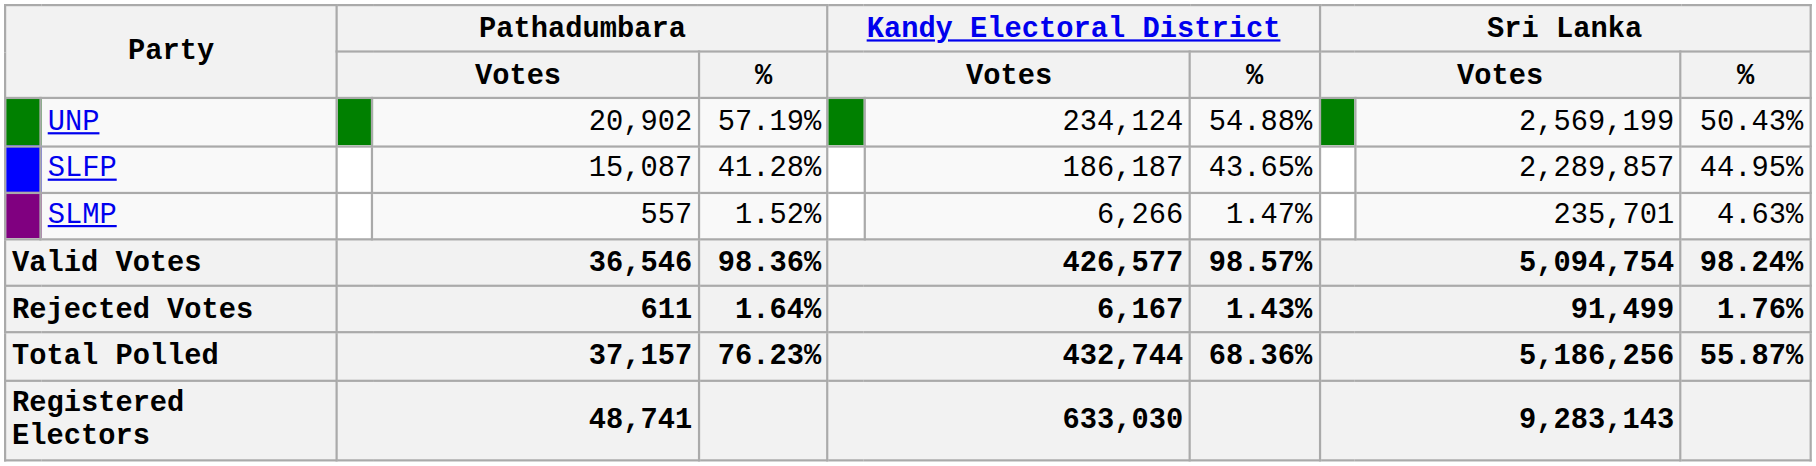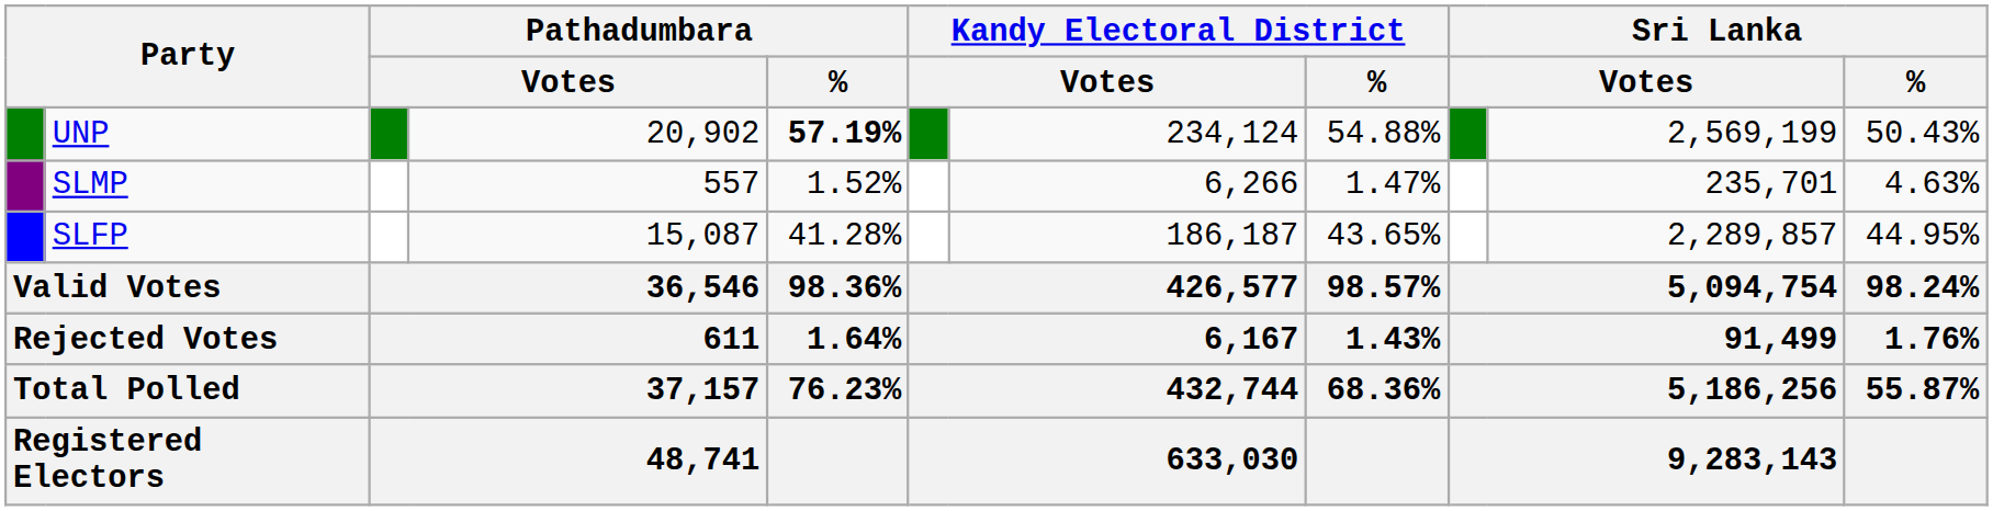 <table class="wikitable">
 <tr>
 <th colspan="2" width="144px"rowspan="2">Party</th>
 <th colspan="3" width="216px">Pathadumbara</th>
 <th colspan="3" width="216px"><a href='#'>Kandy Electoral District</a></th>
 <th colspan="3" width="216px">Sri Lanka</th>
 </tr>
 <tr>
 <th colspan="2" width="144px">Votes</th>
 <th>%</th>
 <th colspan="2" width="144px">Votes</th>
 <th>%</th>
 <th colspan="2" width="144px">Votes</th>
 <th>%</th>
 </tr>
 <tr>
 <td style="background-color:green;" width="10px"></td>
 <td style="text-align:left;"><a href='#'>UNP</a></td>
 <td style="background-color:green;" width="10px"></td>
 <td style="text-align:right;">20,902</td>
-<td style="text-align:right;">57.19%</td>
+<td style="text-align:right;"><strong>57.19%</strong></td>
 <td style="background-color:green;" width="10px"></td>
 <td style="text-align:right;">234,124</td>
 <td style="text-align:right;">54.88%</td>
 <td style="background-color:green;" width="10px"></td>
 <td style="text-align:right;">2,569,199</td>
 <td style="text-align:right;">50.43%</td>
+</tr>
+<tr>
+<td style="background-color:purple;" width="10px"></td>
+<td style="text-align:left;"><a href='#'>SLMP</a></td>
+<td style="background-color:white;" width="10px"></td>
+<td style="text-align:right;">557</td>
+<td style="text-align:right;">1.52%</td>
+<td style="background-color:white;" width="10px"></td>
+<td style="text-align:right;">6,266</td>
+<td style="text-align:right;">1.47%</td>
+<td style="background-color:white;" width="10px"></td>
+<td style="text-align:right;">235,701</td>
+<td style="text-align:right;">4.63%</td>
 </tr>
 <tr>
 <td style="background-color:blue;" width="10px"></td>
 <td style="text-align:left;"><a href='#'>SLFP</a></td>
 <td style="background-color:white;" width="10px"></td>
 <td style="text-align:right;">15,087</td>
 <td style="text-align:right;">41.28%</td>
 <td style="background-color:white;" width="10px"></td>
 <td style="text-align:right;">186,187</td>
 <td style="text-align:right;">43.65%</td>
 <td style="background-color:white;" width="10px"></td>
 <td style="text-align:right;">2,289,857</td>
 <td style="text-align:right;">44.95%</td>
-</tr>
-<tr>
-<td style="background-color:purple;" width="10px"></td>
-<td style="text-align:left;"><a href='#'>SLMP</a></td>
-<td style="background-color:white;" width="10px"></td>
-<td style="text-align:right;">557</td>
-<td style="text-align:right;">1.52%</td>
-<td style="background-color:white;" width="10px"></td>
-<td style="text-align:right;">6,266</td>
-<td style="text-align:right;">1.47%</td>
-<td style="background-color:white;" width="10px"></td>
-<td style="text-align:right;">235,701</td>
-<td style="text-align:right;">4.63%</td>
 </tr>
 <tr>
 <th colspan="2" width="144px"style="text-align:left;">Valid Votes</th>
 <th style="text-align:right;"colspan="2" width="144px">36,546</th>
 <th style="text-align:right;">98.36%</th>
 <th style="text-align:right;"colspan="2" width="144px">426,577</th>
 <th style="text-align:right;">98.57%</th>
 <th style="text-align:right;"colspan="2" width="144px">5,094,754</th>
 <th style="text-align:right;">98.24%</th>
 </tr>
 <tr>
 <th colspan="2" width="144px"style="text-align:left;">Rejected Votes</th>
 <th style="text-align:right;"colspan="2" width="144px">611</th>
 <th style="text-align:right;">1.64%</th>
 <th style="text-align:right;"colspan="2" width="144px">6,167</th>
 <th style="text-align:right;">1.43%</th>
 <th style="text-align:right;"colspan="2" width="144px">91,499</th>
 <th style="text-align:right;">1.76%</th>
 </tr>
 <tr>
 <th colspan="2" width="144px"style="text-align:left;">Total Polled</th>
 <th style="text-align:right;"colspan="2" width="144px">37,157</th>
 <th style="text-align:right;">76.23%</th>
 <th style="text-align:right;"colspan="2" width="144px">432,744</th>
 <th style="text-align:right;">68.36%</th>
 <th style="text-align:right;"colspan="2" width="144px">5,186,256</th>
 <th style="text-align:right;">55.87%</th>
 </tr>
 <tr>
 <th colspan="2" width="144px"style="text-align:left;">Registered Electors</th>
 <th style="text-align:right;"colspan="2" width="144px">48,741</th>
 <th></th>
 <th style="text-align:right;"colspan="2" width="144px">633,030</th>
 <th></th>
 <th style="text-align:right;"colspan="2" width="144px">9,283,143</th>
 <th></th>
 </tr>
 </table>
